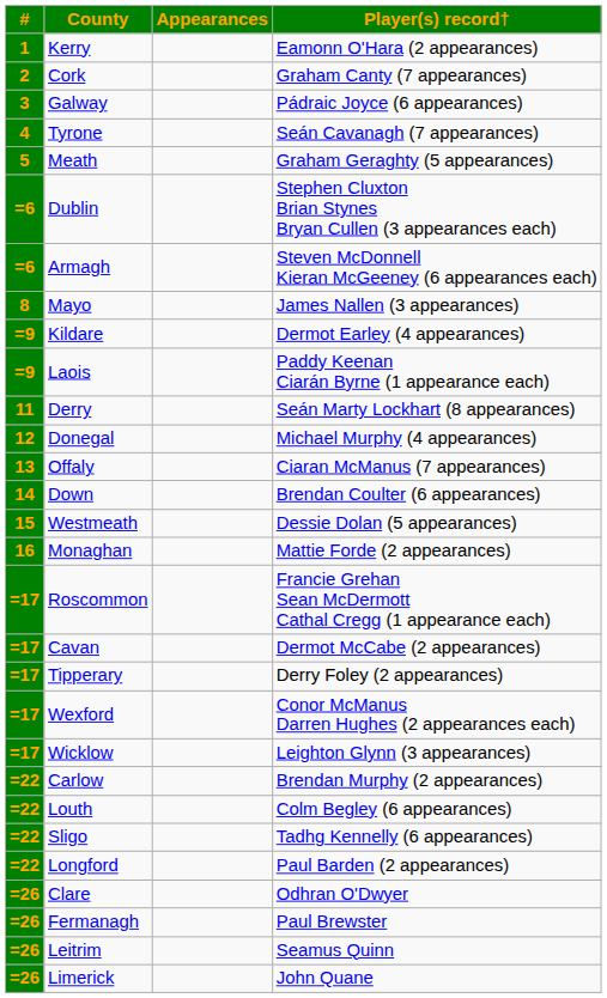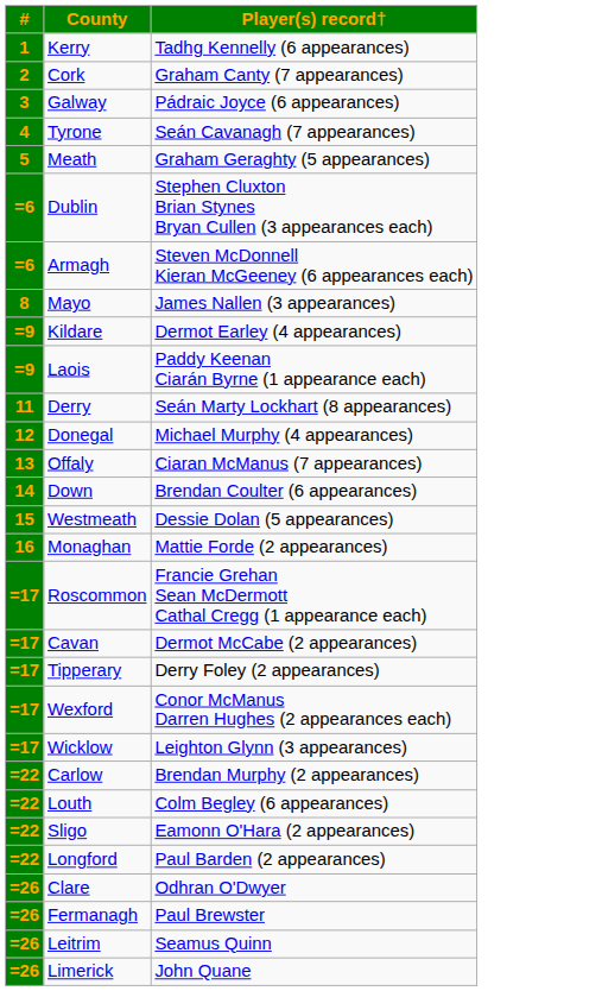 <table class="wikitable">
 <tr>
 <th style="text-align:center;background:green;color:orange;">#</th>
 <th style="text-align:center;background:green;color:orange;">County</th>
-<th style="text-align:center;background:green;color:orange;">Appearances</th>
 <th style="text-align:center;background:green;color:orange;">Player(s) record†</th>
 </tr>
 <tr>
 <td ! style="text-align:center;background:green;color:orange;"><strong>1</strong></td>
 <td><a href='#'>Kerry</a></td>
-<td></td>
-<td><a href='#'>Eamonn O'Hara</a> (2 appearances)</td>
+<td><a href='#'>Tadhg Kennelly</a> (6 appearances)</td>
 </tr>
 <tr>
 <td ! style="text-align:center;background:green;color:orange;"><strong>2</strong></td>
 <td><a href='#'>Cork</a></td>
-<td></td>
 <td><a href='#'>Graham Canty</a> (7 appearances)</td>
 </tr>
 <tr>
 <td ! style="text-align:center;background:green;color:orange;"><strong>3</strong></td>
 <td><a href='#'>Galway</a></td>
-<td></td>
 <td><a href='#'>Pádraic Joyce</a> (6 appearances)</td>
 </tr>
 <tr>
 <td ! style="text-align:center;background:green;color:orange;"><strong>4</strong></td>
 <td><a href='#'>Tyrone</a></td>
-<td></td>
 <td><a href='#'>Seán Cavanagh</a> (7 appearances)</td>
 </tr>
 <tr>
 <td ! style="text-align:center;background:green;color:orange;"><strong>5</strong></td>
 <td><a href='#'>Meath</a></td>
-<td></td>
 <td><a href='#'>Graham Geraghty</a> (5 appearances)</td>
 </tr>
 <tr>
 <td ! style="text-align:center;background:green;color:orange;"><strong>=6</strong></td>
 <td><a href='#'>Dublin</a></td>
-<td></td>
 <td><a href='#'>Stephen Cluxton</a><br><a href='#'>Brian Stynes</a><br><a href='#'>Bryan Cullen</a> (3 appearances each)</td>
 </tr>
 <tr>
 <td ! style="text-align:center;background:green;color:orange;"><strong>=6</strong></td>
 <td><a href='#'>Armagh</a></td>
-<td></td>
 <td><a href='#'>Steven McDonnell</a><br><a href='#'>Kieran McGeeney</a> (6 appearances each)</td>
 </tr>
 <tr>
 <td ! style="text-align:center;background:green;color:orange;"><strong>8</strong></td>
 <td><a href='#'>Mayo</a></td>
-<td></td>
 <td><a href='#'>James Nallen</a> (3 appearances)</td>
 </tr>
 <tr>
 <td ! style="text-align:center;background:green;color:orange;"><strong>=9</strong></td>
 <td><a href='#'>Kildare</a></td>
-<td></td>
 <td><a href='#'>Dermot Earley</a> (4 appearances)</td>
 </tr>
 <tr>
 <td ! style="text-align:center;background:green;color:orange;"><strong>=9</strong></td>
 <td><a href='#'>Laois</a></td>
-<td></td>
 <td><a href='#'>Paddy Keenan</a><br><a href='#'>Ciarán Byrne</a> (1 appearance each)</td>
 </tr>
 <tr>
 <td ! style="text-align:center;background:green;color:orange;"><strong>11</strong></td>
 <td><a href='#'>Derry</a></td>
-<td></td>
 <td><a href='#'>Seán Marty Lockhart</a> (8 appearances)</td>
 </tr>
 <tr>
 <td ! style="text-align:center;background:green;color:orange;"><strong>12</strong></td>
 <td><a href='#'>Donegal</a></td>
-<td></td>
 <td><a href='#'>Michael Murphy</a> (4 appearances)</td>
 </tr>
 <tr>
 <td ! style="text-align:center;background:green;color:orange;"><strong>13</strong></td>
 <td><a href='#'>Offaly</a></td>
-<td></td>
 <td><a href='#'>Ciaran McManus</a> (7 appearances)</td>
 </tr>
 <tr>
 <td ! style="text-align:center;background:green;color:orange;"><strong>14</strong></td>
 <td><a href='#'>Down</a></td>
-<td></td>
 <td><a href='#'>Brendan Coulter</a> (6 appearances)</td>
 </tr>
 <tr>
 <td ! style="text-align:center;background:green;color:orange;"><strong>15</strong></td>
 <td><a href='#'>Westmeath</a></td>
-<td></td>
 <td><a href='#'>Dessie Dolan</a> (5 appearances)</td>
 </tr>
 <tr>
 <td ! style="text-align:center;background:green;color:orange;"><strong>16</strong></td>
 <td><a href='#'>Monaghan</a></td>
-<td></td>
 <td><a href='#'>Mattie Forde</a> (2 appearances)</td>
 </tr>
 <tr>
 <td ! style="text-align:center;background:green;color:orange;"><strong>=17</strong></td>
 <td><a href='#'>Roscommon</a></td>
-<td></td>
 <td><a href='#'>Francie Grehan</a><br><a href='#'>Sean McDermott</a><br><a href='#'>Cathal Cregg</a> (1 appearance each)</td>
 </tr>
 <tr>
 <td ! style="text-align:center;background:green;color:orange;"><strong>=17</strong></td>
 <td><a href='#'>Cavan</a></td>
-<td></td>
 <td><a href='#'>Dermot McCabe</a> (2 appearances)</td>
 </tr>
 <tr>
 <td ! style="text-align:center;background:green;color:orange;"><strong>=17</strong></td>
 <td><a href='#'>Tipperary</a></td>
-<td></td>
 <td>Derry Foley (2 appearances)</td>
 </tr>
 <tr>
 <td ! style="text-align:center;background:green;color:orange;"><strong>=17</strong></td>
 <td><a href='#'>Wexford</a></td>
-<td></td>
 <td><a href='#'>Conor McManus</a><br><a href='#'>Darren Hughes</a> (2 appearances each)</td>
 </tr>
 <tr>
 <td ! style="text-align:center;background:green;color:orange;"><strong>=17</strong></td>
 <td><a href='#'>Wicklow</a></td>
-<td></td>
 <td><a href='#'>Leighton Glynn</a> (3 appearances)</td>
 </tr>
 <tr>
 <td ! style="text-align:center;background:green;color:orange;"><strong>=22</strong></td>
 <td><a href='#'>Carlow</a></td>
-<td></td>
 <td><a href='#'>Brendan Murphy</a> (2 appearances)</td>
 </tr>
 <tr>
 <td ! style="text-align:center;background:green;color:orange;"><strong>=22</strong></td>
 <td><a href='#'>Louth</a></td>
-<td></td>
 <td><a href='#'>Colm Begley</a> (6 appearances)</td>
 </tr>
 <tr>
 <td ! style="text-align:center;background:green;color:orange;"><strong>=22</strong></td>
 <td><a href='#'>Sligo</a></td>
-<td></td>
-<td><a href='#'>Tadhg Kennelly</a> (6 appearances)</td>
+<td><a href='#'>Eamonn O'Hara</a> (2 appearances)</td>
 </tr>
 <tr>
 <td ! style="text-align:center;background:green;color:orange;"><strong>=22</strong></td>
 <td><a href='#'>Longford</a></td>
-<td></td>
 <td><a href='#'>Paul Barden</a> (2 appearances)</td>
 </tr>
 <tr>
 <td ! style="text-align:center;background:green;color:orange;"><strong>=26</strong></td>
 <td><a href='#'>Clare</a></td>
-<td></td>
 <td><a href='#'>Odhran O'Dwyer</a></td>
 </tr>
 <tr>
 <td ! style="text-align:center;background:green;color:orange;"><strong>=26</strong></td>
 <td><a href='#'>Fermanagh</a></td>
-<td></td>
 <td><a href='#'>Paul Brewster</a></td>
 </tr>
 <tr>
 <td ! style="text-align:center;background:green;color:orange;"><strong>=26</strong></td>
 <td><a href='#'>Leitrim</a></td>
-<td></td>
 <td><a href='#'>Seamus Quinn</a></td>
 </tr>
 <tr>
 <td ! style="text-align:center;background:green;color:orange;"><strong>=26</strong></td>
 <td><a href='#'>Limerick</a></td>
-<td></td>
 <td><a href='#'>John Quane</a></td>
 </tr>
 </table>
